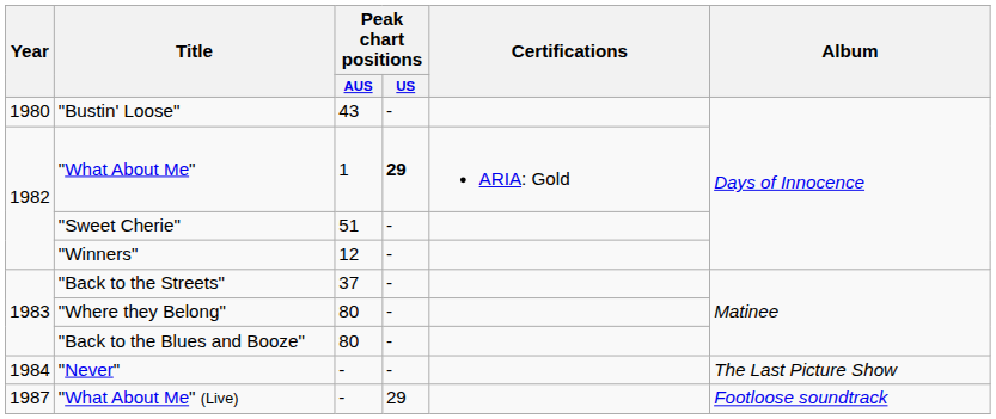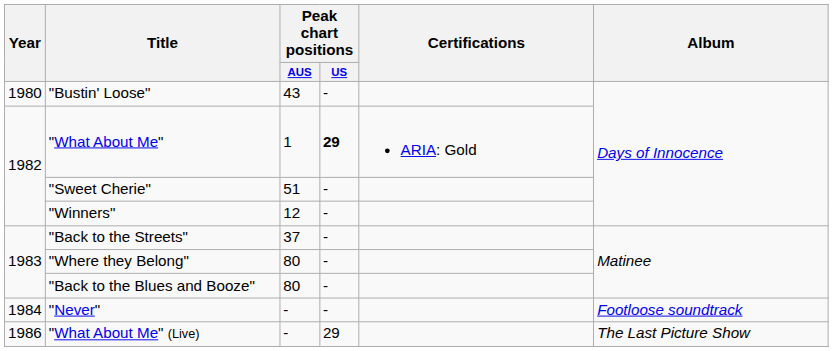 <table class="wikitable">
 <tr>
 <th rowspan="2" width="33">Year</th>
 <th rowspan="2" width="240">Title</th>
 <th colspan="2">Peak chart positions</th>
 <th rowspan="2" width="240">Certifications</th>
 <th rowspan="2" width="240">Album</th>
 </tr>
 <tr>
 <th style="width:3em;font-size:75%"><a href='#'>AUS</a><br></th>
 <th style="width:3em;font-size:75%"><a href='#'>US</a><br></th>
 </tr>
 <tr>
 <td>1980</td>
 <td align="left">"Bustin' Loose"</td>
 <td>43</td>
 <td>-</td>
 <td></td>
 <td rowspan="4"><em><a href='#'>Days of Innocence</a></em></td>
 </tr>
 <tr>
 <td rowspan="3">1982</td>
 <td align="left">"<a href='#'>What About Me</a>"</td>
 <td>1</td>
 <td><strong>29</strong></td>
 <td><br><ul><li><a href='#'>ARIA</a>: Gold</li></ul></td>
 </tr>
 <tr>
 <td align="left">"Sweet Cherie"</td>
 <td>51</td>
 <td>-</td>
 <td></td>
 </tr>
 <tr>
 <td align="left">"Winners"</td>
 <td>12</td>
 <td>-</td>
 <td></td>
 </tr>
 <tr>
 <td rowspan="3">1983</td>
 <td align="left">"Back to the Streets"</td>
 <td>37</td>
 <td>-</td>
 <td></td>
 <td rowspan="3"><em>Matinee</em></td>
 </tr>
 <tr>
 <td align="left">"Where they Belong"</td>
 <td>80</td>
 <td>-</td>
 <td></td>
 </tr>
 <tr>
 <td align="left">"Back to the Blues and Booze"</td>
 <td>80</td>
 <td>-</td>
 <td></td>
 </tr>
 <tr>
 <td>1984</td>
 <td align="left">"<a href='#'>Never</a>"</td>
 <td>-</td>
 <td>-</td>
 <td></td>
-<td><em>The Last Picture Show</em></td>
+<td><em><a href='#'>Footloose soundtrack</a></em></td>
 </tr>
 <tr>
-<td>1987</td>
+<td>1986</td>
 <td align="left">"<a href='#'>What About Me</a>" <small>(Live)</small></td>
 <td>-</td>
 <td>29</td>
 <td></td>
-<td><em><a href='#'>Footloose soundtrack</a></em></td>
+<td><em>The Last Picture Show</em></td>
 </tr>
 </table>
